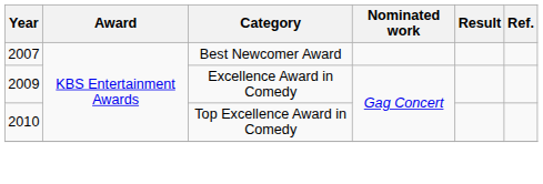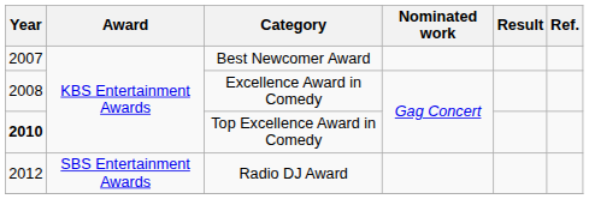 <table class="wikitable plainrowheaders" style="text-align:center;">
 <tr>
 <th>Year</th>
 <th>Award</th>
 <th>Category</th>
 <th>Nominated work</th>
 <th>Result</th>
 <th>Ref.</th>
 </tr>
 <tr>
 <td>2007</td>
 <td rowspan="3"><a href='#'>KBS Entertainment Awards</a></td>
 <td>Best Newcomer Award</td>
 <td></td>
 <td></td>
 <td></td>
 </tr>
 <tr>
-<td>2009</td>
+<td>2008</td>
 <td>Excellence Award in Comedy</td>
 <td rowspan="2"><em><a href='#'>Gag Concert</a></em></td>
 <td></td>
 <td></td>
 </tr>
 <tr>
-<td>2010</td>
+<td><strong>2010</strong></td>
 <td>Top Excellence Award in Comedy</td>
+<td></td>
+<td></td>
+</tr>
+<tr>
+<td>2012</td>
+<td><a href='#'>SBS Entertainment Awards</a></td>
+<td>Radio DJ Award</td>
+<td></td>
 <td></td>
 <td></td>
 </tr>
 <tr>
 </tr>
 </table>
